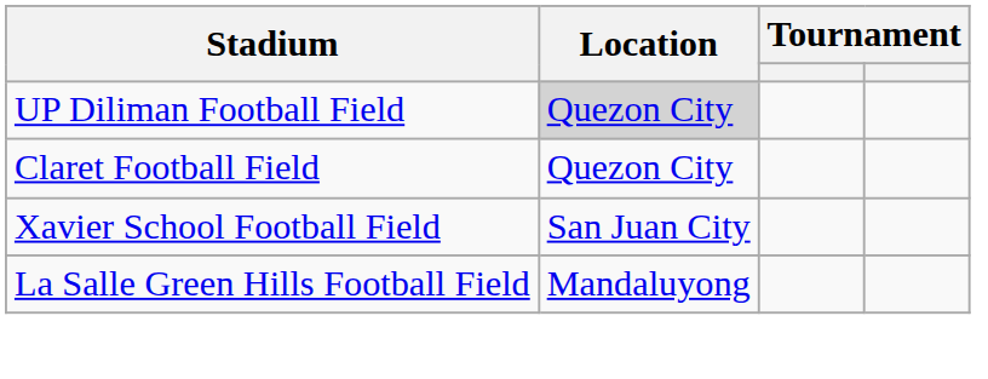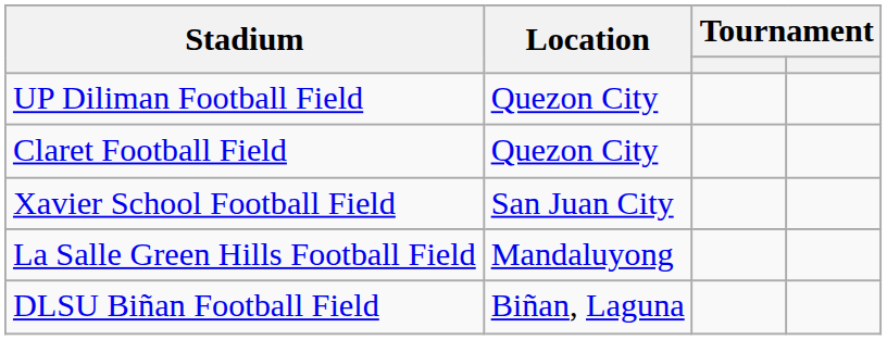 <table class="wikitable">
 <tr>
 <th rowspan="2">Stadium</th>
 <th rowspan="2">Location</th>
 <th colspan="2">Tournament</th>
 </tr>
 <tr>
 <th></th>
 <th></th>
 </tr>
 <tr>
 <td><a href='#'>UP Diliman Football Field</a></td>
-<td style="background: lightgrey;"><a href='#'>Quezon City</a></td>
+<td><a href='#'>Quezon City</a></td>
 <td align=center></td>
 <td align=center></td>
 </tr>
 <tr>
 <td><a href='#'>Claret Football Field</a></td>
 <td><a href='#'>Quezon City</a></td>
 <td align=center></td>
 <td align=center></td>
 </tr>
 <tr>
 <td><a href='#'>Xavier School Football Field</a></td>
 <td><a href='#'>San Juan City</a></td>
 <td align=center></td>
 <td align=center></td>
 </tr>
 <tr>
 <td><a href='#'>La Salle Green Hills Football Field</a></td>
 <td><a href='#'>Mandaluyong</a></td>
 <td align=center></td>
 <td align=center></td>
 </tr>
+<tr>
+<td><a href='#'>DLSU Biñan Football Field</a></td>
+<td><a href='#'>Biñan</a>, <a href='#'>Laguna</a></td>
+<td align=center></td>
+<td align=center></td>
+</tr>
 </table>
